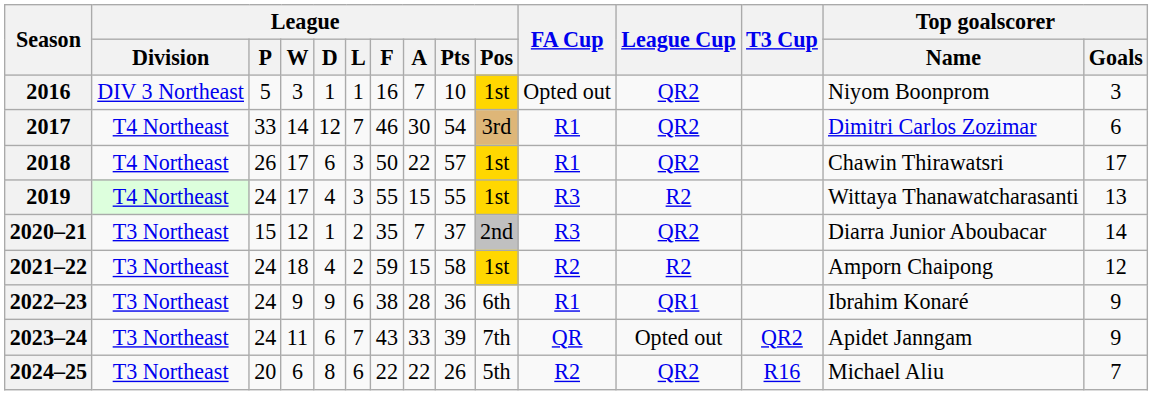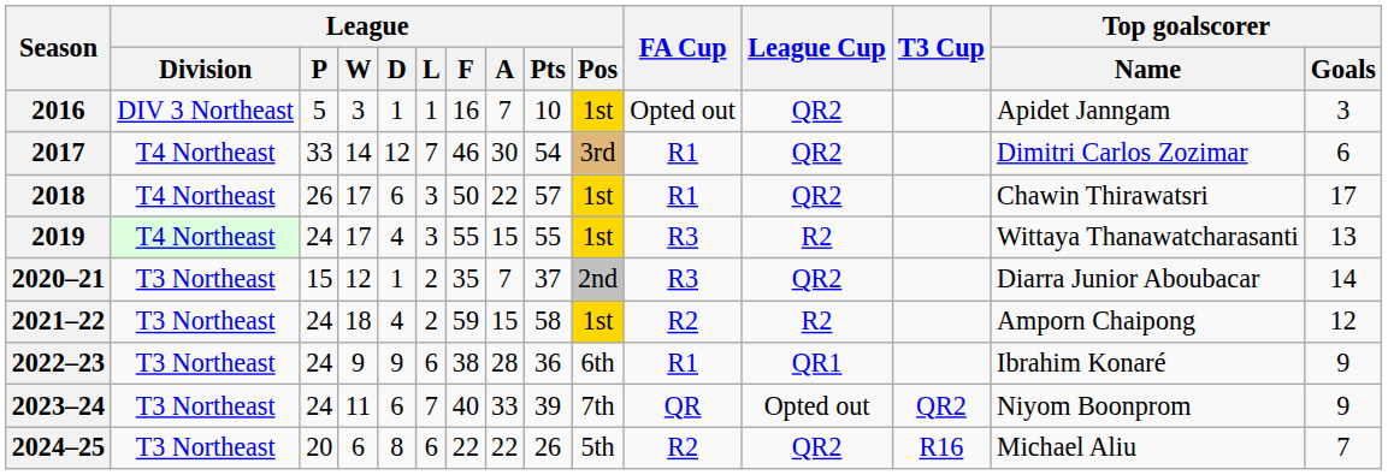 <table class="wikitable" style="text-align: center">
 <tr>
 <th rowspan=2>Season</th>
 <th colspan=9>League</th>
 <th rowspan=2><a href='#'>FA Cup</a></th>
 <th rowspan=2><a href='#'>League Cup</a></th>
 <th rowspan=2><a href='#'>T3 Cup</a></th>
 <th colspan=2>Top goalscorer</th>
 </tr>
 <tr>
 <th>Division</th>
 <th>P</th>
 <th>W</th>
 <th>D</th>
 <th>L</th>
 <th>F</th>
 <th>A</th>
 <th>Pts</th>
 <th>Pos</th>
 <th>Name</th>
 <th>Goals</th>
 </tr>
 <tr>
 <th>2016</th>
 <td><a href='#'>DIV 3 Northeast</a></td>
 <td>5</td>
 <td>3</td>
 <td>1</td>
 <td>1</td>
 <td>16</td>
 <td>7</td>
 <td>10</td>
 <td bgcolor=gold>1st</td>
 <td>Opted out</td>
 <td><a href='#'>QR2</a></td>
 <td></td>
-<td align="left"> Niyom Boonprom</td>
+<td align="left"> Apidet Janngam</td>
 <td>3</td>
 </tr>
 <tr>
 <th>2017</th>
 <td><a href='#'>T4 Northeast</a></td>
 <td>33</td>
 <td>14</td>
 <td>12</td>
 <td>7</td>
 <td>46</td>
 <td>30</td>
 <td>54</td>
 <td bgcolor=#deb678>3rd</td>
 <td><a href='#'>R1</a></td>
 <td><a href='#'>QR2</a></td>
 <td></td>
 <td align="left"> <a href='#'>Dimitri Carlos Zozimar</a></td>
 <td>6</td>
 </tr>
 <tr>
 <th>2018</th>
 <td><a href='#'>T4 Northeast</a></td>
 <td>26</td>
 <td>17</td>
 <td>6</td>
 <td>3</td>
 <td>50</td>
 <td>22</td>
 <td>57</td>
 <td bgcolor=gold>1st</td>
 <td><a href='#'>R1</a></td>
 <td><a href='#'>QR2</a></td>
 <td></td>
 <td align="left"> Chawin Thirawatsri</td>
 <td>17</td>
 </tr>
 <tr>
 <th>2019</th>
 <td bgcolor="#DDFFDD"><a href='#'>T4 Northeast</a></td>
 <td>24</td>
 <td>17</td>
 <td>4</td>
 <td>3</td>
 <td>55</td>
 <td>15</td>
 <td>55</td>
 <td bgcolor=gold>1st</td>
 <td><a href='#'>R3</a></td>
 <td><a href='#'>R2</a></td>
 <td></td>
 <td align="left"> Wittaya Thanawatcharasanti</td>
 <td>13</td>
 </tr>
 <tr>
 <th>2020–21</th>
 <td><a href='#'>T3 Northeast</a></td>
 <td>15</td>
 <td>12</td>
 <td>1</td>
 <td>2</td>
 <td>35</td>
 <td>7</td>
 <td>37</td>
 <td bgcolor=silver>2nd</td>
 <td><a href='#'>R3</a></td>
 <td><a href='#'>QR2</a></td>
 <td></td>
 <td align="left"> Diarra Junior Aboubacar</td>
 <td>14</td>
 </tr>
 <tr>
 <th>2021–22</th>
 <td><a href='#'>T3 Northeast</a></td>
 <td>24</td>
 <td>18</td>
 <td>4</td>
 <td>2</td>
 <td>59</td>
 <td>15</td>
 <td>58</td>
 <td bgcolor=gold>1st</td>
 <td><a href='#'>R2</a></td>
 <td><a href='#'>R2</a></td>
 <td></td>
 <td align="left"> Amporn Chaipong</td>
 <td>12</td>
 </tr>
 <tr>
 <th>2022–23</th>
 <td><a href='#'>T3 Northeast</a></td>
 <td>24</td>
 <td>9</td>
 <td>9</td>
 <td>6</td>
 <td>38</td>
 <td>28</td>
 <td>36</td>
 <td>6th</td>
 <td><a href='#'>R1</a></td>
 <td><a href='#'>QR1</a></td>
 <td></td>
 <td align="left"> Ibrahim Konaré</td>
 <td>9</td>
 </tr>
 <tr>
 <th>2023–24</th>
 <td><a href='#'>T3 Northeast</a></td>
 <td>24</td>
 <td>11</td>
 <td>6</td>
 <td>7</td>
-<td>43</td>
+<td>40</td>
 <td>33</td>
 <td>39</td>
 <td>7th</td>
 <td><a href='#'>QR</a></td>
 <td>Opted out</td>
 <td><a href='#'>QR2</a></td>
-<td align="left"> Apidet Janngam</td>
+<td align="left"> Niyom Boonprom</td>
 <td>9</td>
 </tr>
 <tr>
 <th>2024–25</th>
 <td><a href='#'>T3 Northeast</a></td>
 <td>20</td>
 <td>6</td>
 <td>8</td>
 <td>6</td>
 <td>22</td>
 <td>22</td>
 <td>26</td>
 <td>5th</td>
 <td><a href='#'>R2</a></td>
 <td><a href='#'>QR2</a></td>
 <td><a href='#'>R16</a></td>
 <td align="left"> Michael Aliu</td>
 <td>7</td>
 </tr>
 </table>
